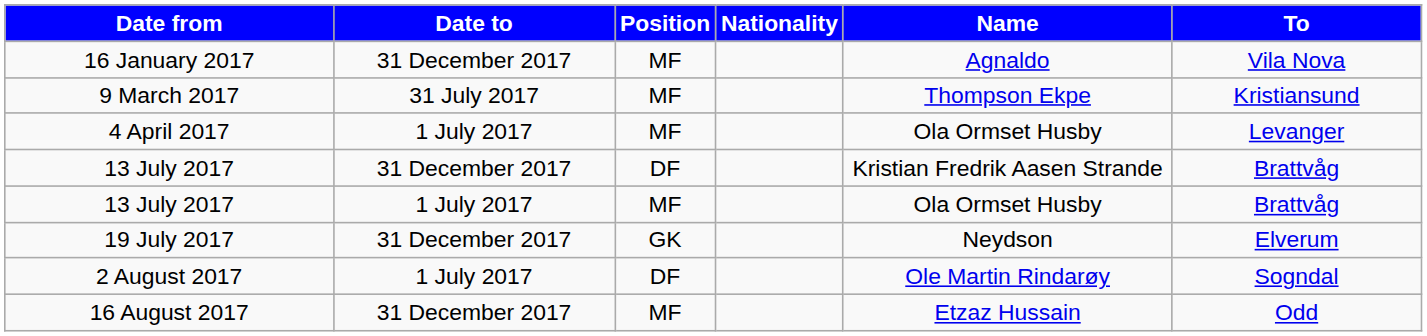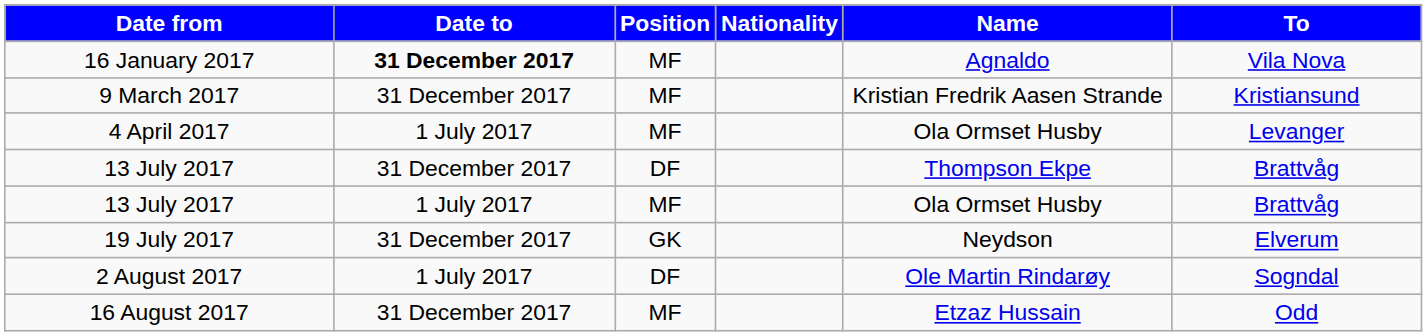 <table class="wikitable"  style="text-align:center; font-size:90%; ">
 <tr>
 <th style="background:#00f; color:white; width:200px;">Date from</th>
 <th style="background:#00f; color:white; width:170px;">Date to</th>
 <th style="background:#00f; color:white; width:55px;">Position</th>
 <th style="background:#00f; color:white; width:55px;">Nationality</th>
 <th style="background:#00f; color:white; width:200px;">Name</th>
 <th style="background:#00f; color:white; width:150px;">To</th>
 </tr>
 <tr>
 <td>16 January 2017</td>
-<td>31 December 2017</td>
+<td><strong>31 December 2017</strong></td>
 <td>MF</td>
 <td></td>
 <td><a href='#'>Agnaldo</a></td>
 <td> <a href='#'>Vila Nova</a></td>
 </tr>
 <tr>
 <td>9 March 2017</td>
-<td>31 July 2017</td>
+<td>31 December 2017</td>
 <td>MF</td>
 <td></td>
-<td><a href='#'>Thompson Ekpe</a></td>
+<td>Kristian Fredrik Aasen Strande</td>
 <td><a href='#'>Kristiansund</a></td>
 </tr>
 <tr>
 <td>4 April 2017</td>
 <td>1 July 2017</td>
 <td>MF</td>
 <td></td>
 <td>Ola Ormset Husby</td>
 <td><a href='#'>Levanger</a></td>
 </tr>
 <tr>
 <td>13 July 2017</td>
 <td>31 December 2017</td>
 <td>DF</td>
 <td></td>
-<td>Kristian Fredrik Aasen Strande</td>
+<td><a href='#'>Thompson Ekpe</a></td>
 <td><a href='#'>Brattvåg</a></td>
 </tr>
 <tr>
 <td>13 July 2017</td>
 <td>1 July 2017</td>
 <td>MF</td>
 <td></td>
 <td>Ola Ormset Husby</td>
 <td><a href='#'>Brattvåg</a></td>
 </tr>
 <tr>
 <td>19 July 2017</td>
 <td>31 December 2017</td>
 <td>GK</td>
 <td></td>
 <td>Neydson</td>
 <td><a href='#'>Elverum</a></td>
 </tr>
 <tr>
 <td>2 August 2017</td>
 <td>1 July 2017</td>
 <td>DF</td>
 <td></td>
 <td><a href='#'>Ole Martin Rindarøy</a></td>
 <td><a href='#'>Sogndal</a></td>
 </tr>
 <tr>
 <td>16 August 2017</td>
 <td>31 December 2017</td>
 <td>MF</td>
 <td></td>
 <td><a href='#'>Etzaz Hussain</a></td>
 <td><a href='#'>Odd</a></td>
 </tr>
 </table>
